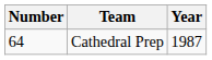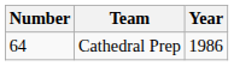 <table class="wikitable">
 <tr>
 <th>Number</th>
 <th>Team</th>
 <th>Year</th>
 </tr>
 <tr>
 <td>64</td>
 <td>Cathedral Prep</td>
-<td>1987</td>
+<td>1986</td>
 </tr>
 </table>
